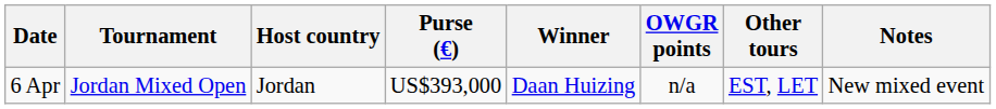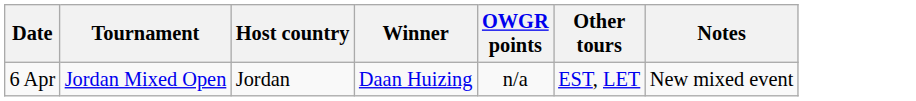 <table class="wikitable" style="font-size:95%">
 <tr>
 <th>Date</th>
 <th>Tournament</th>
 <th>Host country</th>
-<th>Purse<br>(<a href='#'>€</a>)</th>
 <th>Winner</th>
 <th><a href='#'>OWGR</a><br>points</th>
 <th>Other<br>tours</th>
 <th>Notes</th>
 </tr>
 <tr>
 <td>6 Apr</td>
 <td><a href='#'>Jordan Mixed Open</a></td>
 <td>Jordan</td>
-<td align=right>US$393,000</td>
 <td> <a href='#'>Daan Huizing</a></td>
 <td align=center>n/a</td>
 <td><a href='#'>EST</a>, <a href='#'>LET</a></td>
 <td>New mixed event</td>
 </tr>
 </table>
